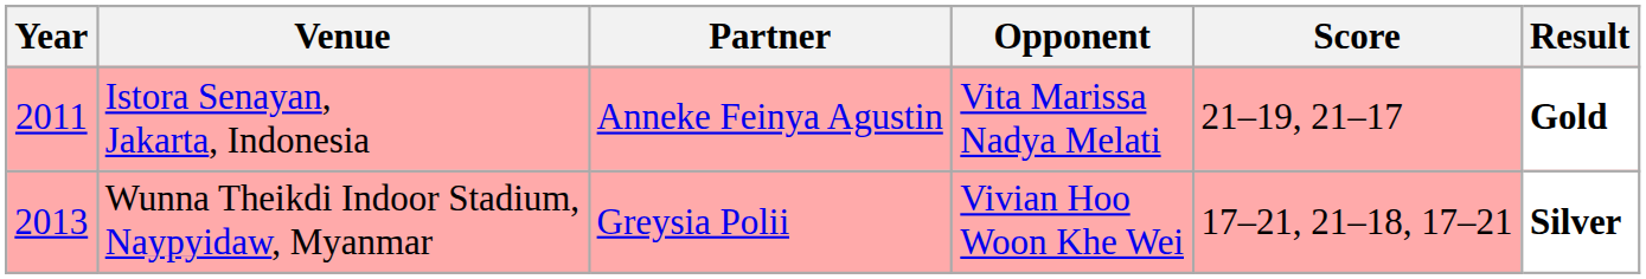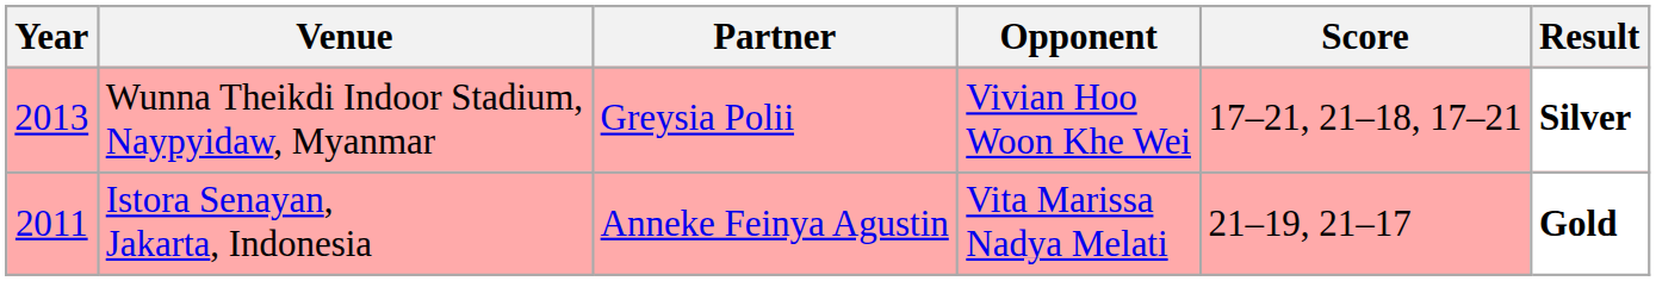 <table class="sortable wikitable" style="font-size: 90%">
 <tr>
 <th>Year</th>
 <th>Venue</th>
 <th>Partner</th>
 <th>Opponent</th>
 <th>Score</th>
 <th>Result</th>
 </tr>
 <tr style="background:#FFAAAA">
+<td align="center"><a href='#'>2013</a></td>
+<td align="left">Wunna Theikdi Indoor Stadium,<br><a href='#'>Naypyidaw</a>, Myanmar</td>
+<td align="left"> <a href='#'>Greysia Polii</a></td>
+<td align="left"> <a href='#'>Vivian Hoo</a> <br>  <a href='#'>Woon Khe Wei</a></td>
+<td align="left">17–21, 21–18, 17–21</td>
+<td style="text-align:left; background:white"> <strong>Silver</strong></td>
+</tr>
+<tr style="background:#FFAAAA">
 <td align="center"><a href='#'>2011</a></td>
 <td align="left"><a href='#'>Istora Senayan</a>,<br><a href='#'>Jakarta</a>, Indonesia</td>
 <td align="left"> <a href='#'>Anneke Feinya Agustin</a></td>
 <td align="left"> <a href='#'>Vita Marissa</a> <br>  <a href='#'>Nadya Melati</a></td>
 <td align="left">21–19, 21–17</td>
 <td style="text-align:left; background:white"> <strong>Gold</strong></td>
 </tr>
-<tr style="background:#FFAAAA">
-<td align="center"><a href='#'>2013</a></td>
-<td align="left">Wunna Theikdi Indoor Stadium,<br><a href='#'>Naypyidaw</a>, Myanmar</td>
-<td align="left"> <a href='#'>Greysia Polii</a></td>
-<td align="left"> <a href='#'>Vivian Hoo</a> <br>  <a href='#'>Woon Khe Wei</a></td>
-<td align="left">17–21, 21–18, 17–21</td>
-<td style="text-align:left; background:white"> <strong>Silver</strong></td>
-</tr>
 </table>
